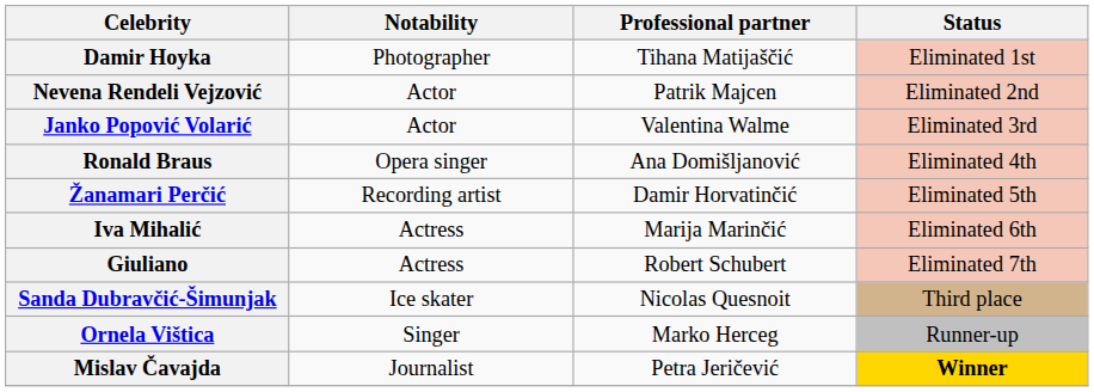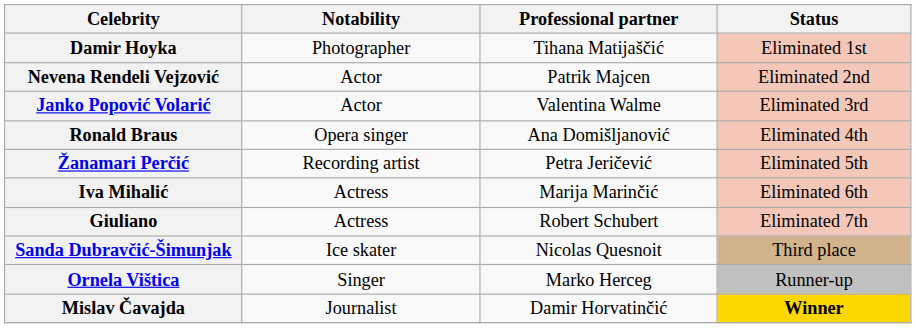 <table class="wikitable sortable" style="text-align:center; width:90%">
 <tr>
 <th width=125>Celebrity</th>
 <th width=125>Notability</th>
 <th width=125>Professional partner</th>
 <th width=100>Status</th>
 </tr>
 <tr>
 <th>Damir Hoyka</th>
 <td>Photographer</td>
 <td>Tihana Matijaščić</td>
 <td bgcolor="#F4C7B8">Eliminated 1st</td>
 </tr>
 <tr>
 <th>Nevena Rendeli Vejzović</th>
 <td>Actor</td>
 <td>Patrik Majcen</td>
 <td bgcolor="#F4C7B8">Eliminated 2nd</td>
 </tr>
 <tr>
 <th><a href='#'>Janko Popović Volarić</a></th>
 <td>Actor</td>
 <td>Valentina Walme</td>
 <td bgcolor="#F4C7B8">Eliminated 3rd</td>
 </tr>
 <tr>
 <th>Ronald Braus</th>
 <td>Opera singer</td>
 <td>Ana Domišljanović</td>
 <td bgcolor="#F4C7B8">Eliminated 4th</td>
 </tr>
 <tr>
 <th><a href='#'>Žanamari Perčić</a></th>
 <td>Recording artist</td>
-<td>Damir Horvatinčić</td>
+<td>Petra Jeričević</td>
 <td bgcolor="#F4C7B8">Eliminated 5th</td>
 </tr>
 <tr>
 <th>Iva Mihalić</th>
 <td>Actress</td>
 <td>Marija Marinčić</td>
 <td bgcolor="#F4C7B8">Eliminated 6th</td>
 </tr>
 <tr>
 <th>Giuliano</th>
 <td>Actress</td>
 <td>Robert Schubert</td>
 <td bgcolor="#F4C7B8">Eliminated 7th</td>
 </tr>
 <tr>
 <th><a href='#'>Sanda Dubravčić-Šimunjak</a></th>
 <td>Ice skater</td>
 <td>Nicolas Quesnoit</td>
 <td bgcolor="tan">Third place</td>
 </tr>
 <tr>
 <th><a href='#'>Ornela Vištica</a></th>
 <td>Singer</td>
 <td>Marko Herceg</td>
 <td bgcolor="silver">Runner-up</td>
 </tr>
 <tr>
 <th>Mislav Čavajda</th>
 <td>Journalist</td>
-<td>Petra Jeričević</td>
+<td>Damir Horvatinčić</td>
 <td bgcolor="gold"><strong>Winner</strong></td>
 </tr>
 <tr>
 </tr>
 </table>
